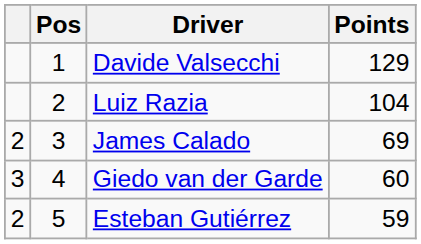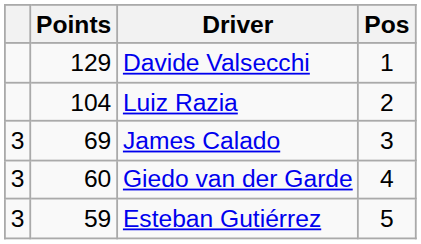 <table class="wikitable" style="font-size: 85%;">
 <tr>
 <th></th>
+<th>Points</th>
+<th>Driver</th>
 <th>Pos</th>
-<th>Driver</th>
-<th>Points</th>
 </tr>
 <tr>
 <td align="left"></td>
+<td align="right">129</td>
+<td> <a href='#'>Davide Valsecchi</a></td>
 <td align="center">1</td>
-<td> <a href='#'>Davide Valsecchi</a></td>
-<td align="right">129</td>
 </tr>
 <tr>
 <td align="left"></td>
+<td align="right">104</td>
+<td> <a href='#'>Luiz Razia</a></td>
 <td align="center">2</td>
-<td> <a href='#'>Luiz Razia</a></td>
-<td align="right">104</td>
-</tr>
-<tr>
-<td align="left"> 2</td>
-<td align="center">3</td>
-<td> <a href='#'>James Calado</a></td>
-<td align="right">69</td>
 </tr>
 <tr>
 <td align="left"> 3</td>
-<td align="center">4</td>
-<td> <a href='#'>Giedo van der Garde</a></td>
-<td align="right">60</td>
+<td align="right">69</td>
+<td> <a href='#'>James Calado</a></td>
+<td align="center">3</td>
 </tr>
 <tr>
-<td align="left"> 2</td>
+<td align="left"> 3</td>
+<td align="right">60</td>
+<td> <a href='#'>Giedo van der Garde</a></td>
+<td align="center">4</td>
+</tr>
+<tr>
+<td align="left"> 3</td>
+<td align="right">59</td>
+<td> <a href='#'>Esteban Gutiérrez</a></td>
 <td align="center">5</td>
-<td> <a href='#'>Esteban Gutiérrez</a></td>
-<td align="right">59</td>
 </tr>
 </table>
